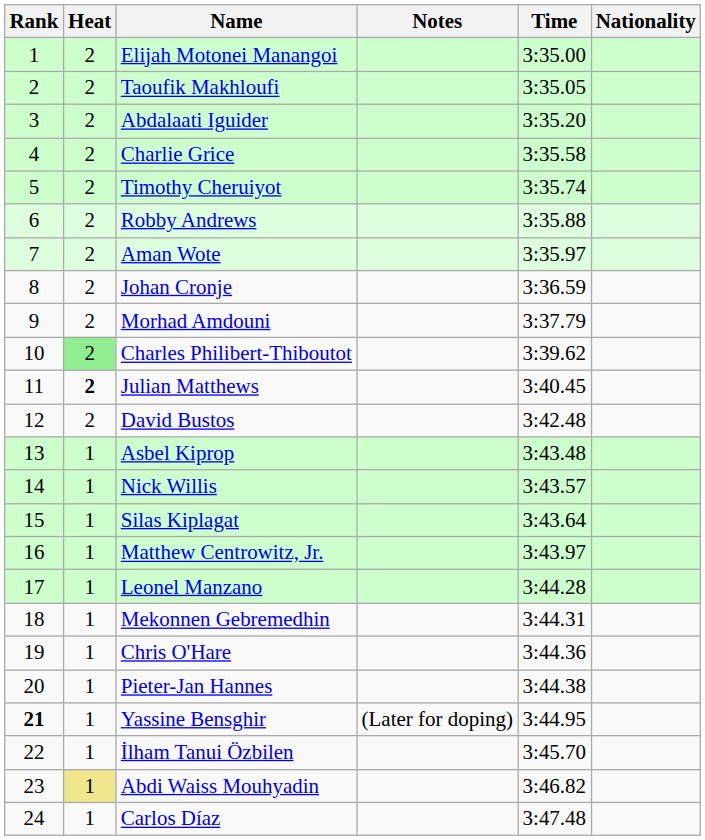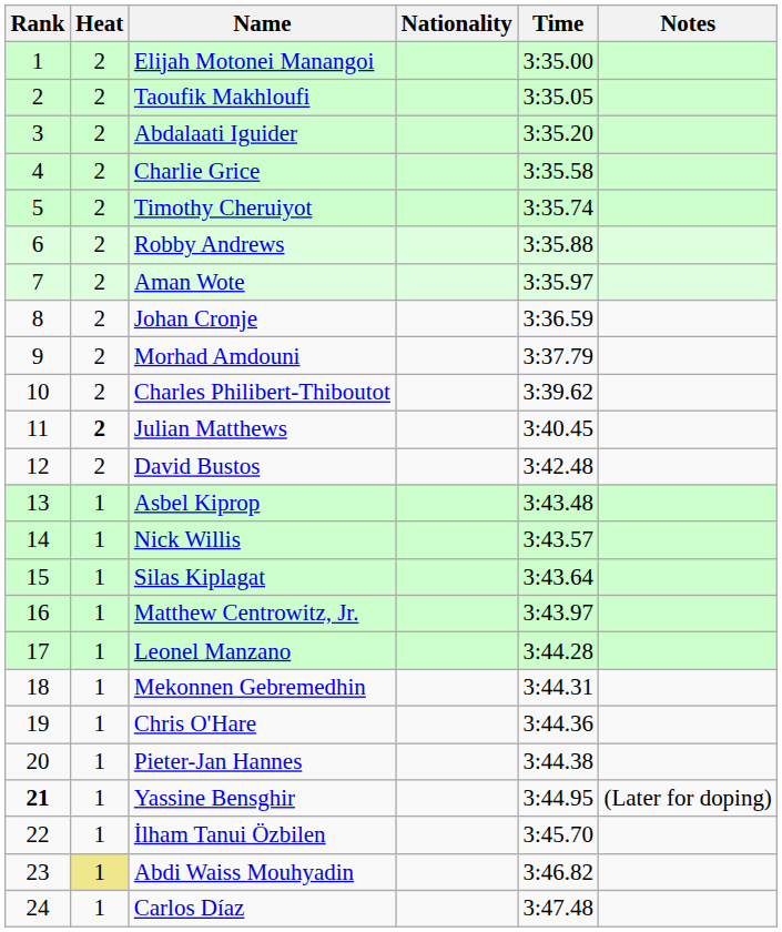 <table class="wikitable sortable" style="text-align:center">
 <tr>
 <th>Rank</th>
 <th>Heat</th>
 <th>Name</th>
+<th>Nationality</th>
+<th>Time</th>
 <th>Notes</th>
-<th>Time</th>
-<th>Nationality</th>
 </tr>
 <tr bgcolor=ccffcc>
 <td>1</td>
 <td>2</td>
 <td align=left><a href='#'>Elijah Motonei Manangoi</a></td>
+<td align=left></td>
+<td>3:35.00</td>
 <td></td>
-<td>3:35.00</td>
-<td align=left></td>
 </tr>
 <tr bgcolor=ccffcc>
 <td>2</td>
 <td>2</td>
 <td align=left><a href='#'>Taoufik Makhloufi</a></td>
+<td align=left></td>
+<td>3:35.05</td>
 <td></td>
-<td>3:35.05</td>
-<td align=left></td>
 </tr>
 <tr bgcolor=ccffcc>
 <td>3</td>
 <td>2</td>
 <td align=left><a href='#'>Abdalaati Iguider</a></td>
+<td align=left></td>
+<td>3:35.20</td>
 <td></td>
-<td>3:35.20</td>
-<td align=left></td>
 </tr>
 <tr bgcolor=ccffcc>
 <td>4</td>
 <td>2</td>
 <td align=left><a href='#'>Charlie Grice</a></td>
+<td align=left></td>
+<td>3:35.58</td>
 <td></td>
-<td>3:35.58</td>
-<td align=left></td>
 </tr>
 <tr bgcolor=ccffcc>
 <td>5</td>
 <td>2</td>
 <td align=left><a href='#'>Timothy Cheruiyot</a></td>
+<td align=left></td>
+<td>3:35.74</td>
 <td></td>
-<td>3:35.74</td>
-<td align=left></td>
 </tr>
 <tr bgcolor=ddffdd>
 <td>6</td>
 <td>2</td>
 <td align=left><a href='#'>Robby Andrews</a></td>
+<td align=left></td>
+<td>3:35.88</td>
 <td></td>
-<td>3:35.88</td>
-<td align=left></td>
 </tr>
 <tr bgcolor=ddffdd>
 <td>7</td>
 <td>2</td>
 <td align=left><a href='#'>Aman Wote</a></td>
+<td align=left></td>
+<td>3:35.97</td>
 <td></td>
-<td>3:35.97</td>
-<td align=left></td>
 </tr>
 <tr>
 <td>8</td>
 <td>2</td>
 <td align=left><a href='#'>Johan Cronje</a></td>
+<td align=left></td>
+<td>3:36.59</td>
 <td></td>
-<td>3:36.59</td>
-<td align=left></td>
 </tr>
 <tr>
 <td>9</td>
 <td>2</td>
 <td align=left><a href='#'>Morhad Amdouni</a></td>
+<td align=left></td>
+<td>3:37.79</td>
 <td></td>
-<td>3:37.79</td>
-<td align=left></td>
 </tr>
 <tr>
 <td>10</td>
-<td style="background: lightgreen;">2</td>
+<td>2</td>
 <td align=left><a href='#'>Charles Philibert-Thiboutot</a></td>
+<td align=left></td>
+<td>3:39.62</td>
 <td></td>
-<td>3:39.62</td>
-<td align=left></td>
 </tr>
 <tr>
 <td>11</td>
 <td><strong>2</strong></td>
 <td align=left><a href='#'>Julian Matthews</a></td>
+<td align=left></td>
+<td>3:40.45</td>
 <td></td>
-<td>3:40.45</td>
-<td align=left></td>
 </tr>
 <tr>
 <td>12</td>
 <td>2</td>
 <td align=left><a href='#'>David Bustos</a></td>
+<td align=left></td>
+<td>3:42.48</td>
 <td></td>
-<td>3:42.48</td>
-<td align=left></td>
 </tr>
 <tr bgcolor=ccffcc>
 <td>13</td>
 <td>1</td>
 <td align=left><a href='#'>Asbel Kiprop</a></td>
+<td align=left></td>
+<td>3:43.48</td>
 <td></td>
-<td>3:43.48</td>
-<td align=left></td>
 </tr>
 <tr bgcolor=ccffcc>
 <td>14</td>
 <td>1</td>
 <td align=left><a href='#'>Nick Willis</a></td>
+<td align=left></td>
+<td>3:43.57</td>
 <td></td>
-<td>3:43.57</td>
-<td align=left></td>
 </tr>
 <tr bgcolor=ccffcc>
 <td>15</td>
 <td>1</td>
 <td align=left><a href='#'>Silas Kiplagat</a></td>
+<td align=left></td>
+<td>3:43.64</td>
 <td></td>
-<td>3:43.64</td>
-<td align=left></td>
 </tr>
 <tr bgcolor=ccffcc>
 <td>16</td>
 <td>1</td>
 <td align=left><a href='#'>Matthew Centrowitz, Jr.</a></td>
+<td align=left></td>
+<td>3:43.97</td>
 <td></td>
-<td>3:43.97</td>
-<td align=left></td>
 </tr>
 <tr bgcolor=ccffcc>
 <td>17</td>
 <td>1</td>
 <td align=left><a href='#'>Leonel Manzano</a></td>
+<td align=left></td>
+<td>3:44.28</td>
 <td></td>
-<td>3:44.28</td>
-<td align=left></td>
 </tr>
 <tr>
 <td>18</td>
 <td>1</td>
 <td align=left><a href='#'>Mekonnen Gebremedhin</a></td>
+<td align=left></td>
+<td>3:44.31</td>
 <td></td>
-<td>3:44.31</td>
-<td align=left></td>
 </tr>
 <tr>
 <td>19</td>
 <td>1</td>
 <td align=left><a href='#'>Chris O'Hare</a></td>
+<td align=left></td>
+<td>3:44.36</td>
 <td></td>
-<td>3:44.36</td>
-<td align=left></td>
 </tr>
 <tr>
 <td>20</td>
 <td>1</td>
 <td align=left><a href='#'>Pieter-Jan Hannes</a></td>
+<td align=left></td>
+<td>3:44.38</td>
 <td></td>
-<td>3:44.38</td>
-<td align=left></td>
 </tr>
 <tr>
 <td><strong>21</strong></td>
 <td>1</td>
 <td align=left><a href='#'>Yassine Bensghir</a></td>
+<td align=left></td>
+<td>3:44.95</td>
 <td>(Later  for doping)</td>
-<td>3:44.95</td>
-<td align=left></td>
 </tr>
 <tr>
 <td>22</td>
 <td>1</td>
 <td align=left><a href='#'>İlham Tanui Özbilen</a></td>
+<td align=left></td>
+<td>3:45.70</td>
 <td></td>
-<td>3:45.70</td>
-<td align=left></td>
 </tr>
 <tr>
 <td>23</td>
 <td style="background: khaki;">1</td>
 <td align=left><a href='#'>Abdi Waiss Mouhyadin</a></td>
+<td align=left></td>
+<td>3:46.82</td>
 <td></td>
-<td>3:46.82</td>
-<td align=left></td>
 </tr>
 <tr>
 <td>24</td>
 <td>1</td>
 <td align=left><a href='#'>Carlos Díaz</a></td>
+<td align=left></td>
+<td>3:47.48</td>
 <td></td>
-<td>3:47.48</td>
-<td align=left></td>
 </tr>
 </table>
